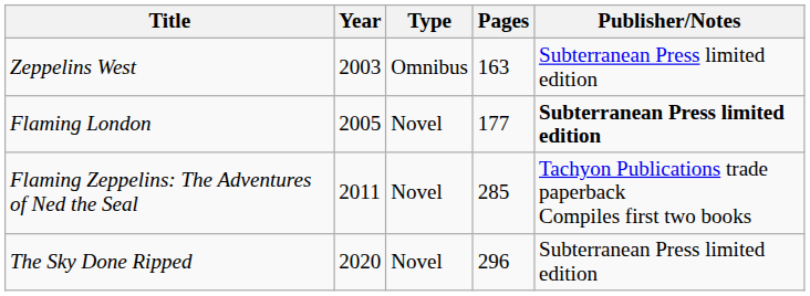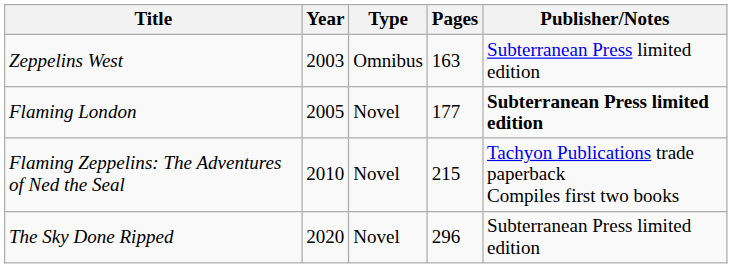 <table class="wikitable sortable">
 <tr>
 <th>Title</th>
 <th>Year</th>
 <th>Type</th>
 <th>Pages</th>
 <th>Publisher/Notes</th>
 </tr>
 <tr>
 <td><em>Zeppelins West</em></td>
 <td>2003</td>
 <td>Omnibus</td>
 <td>163</td>
 <td><a href='#'>Subterranean Press</a> limited edition</td>
 </tr>
 <tr>
 <td><em>Flaming London</em></td>
 <td>2005</td>
 <td>Novel</td>
 <td>177</td>
 <td><strong>Subterranean Press limited edition</strong></td>
 </tr>
 <tr>
 <td><em>Flaming Zeppelins: The Adventures of Ned the Seal</em></td>
-<td>2011</td>
+<td>2010</td>
 <td>Novel</td>
-<td>285</td>
+<td>215</td>
 <td><a href='#'>Tachyon Publications</a> trade paperback<br>Compiles first two books</td>
 </tr>
 <tr>
 <td><em>The Sky Done Ripped</em></td>
 <td>2020</td>
 <td>Novel</td>
 <td>296</td>
 <td>Subterranean Press limited edition</td>
 </tr>
 </table>
